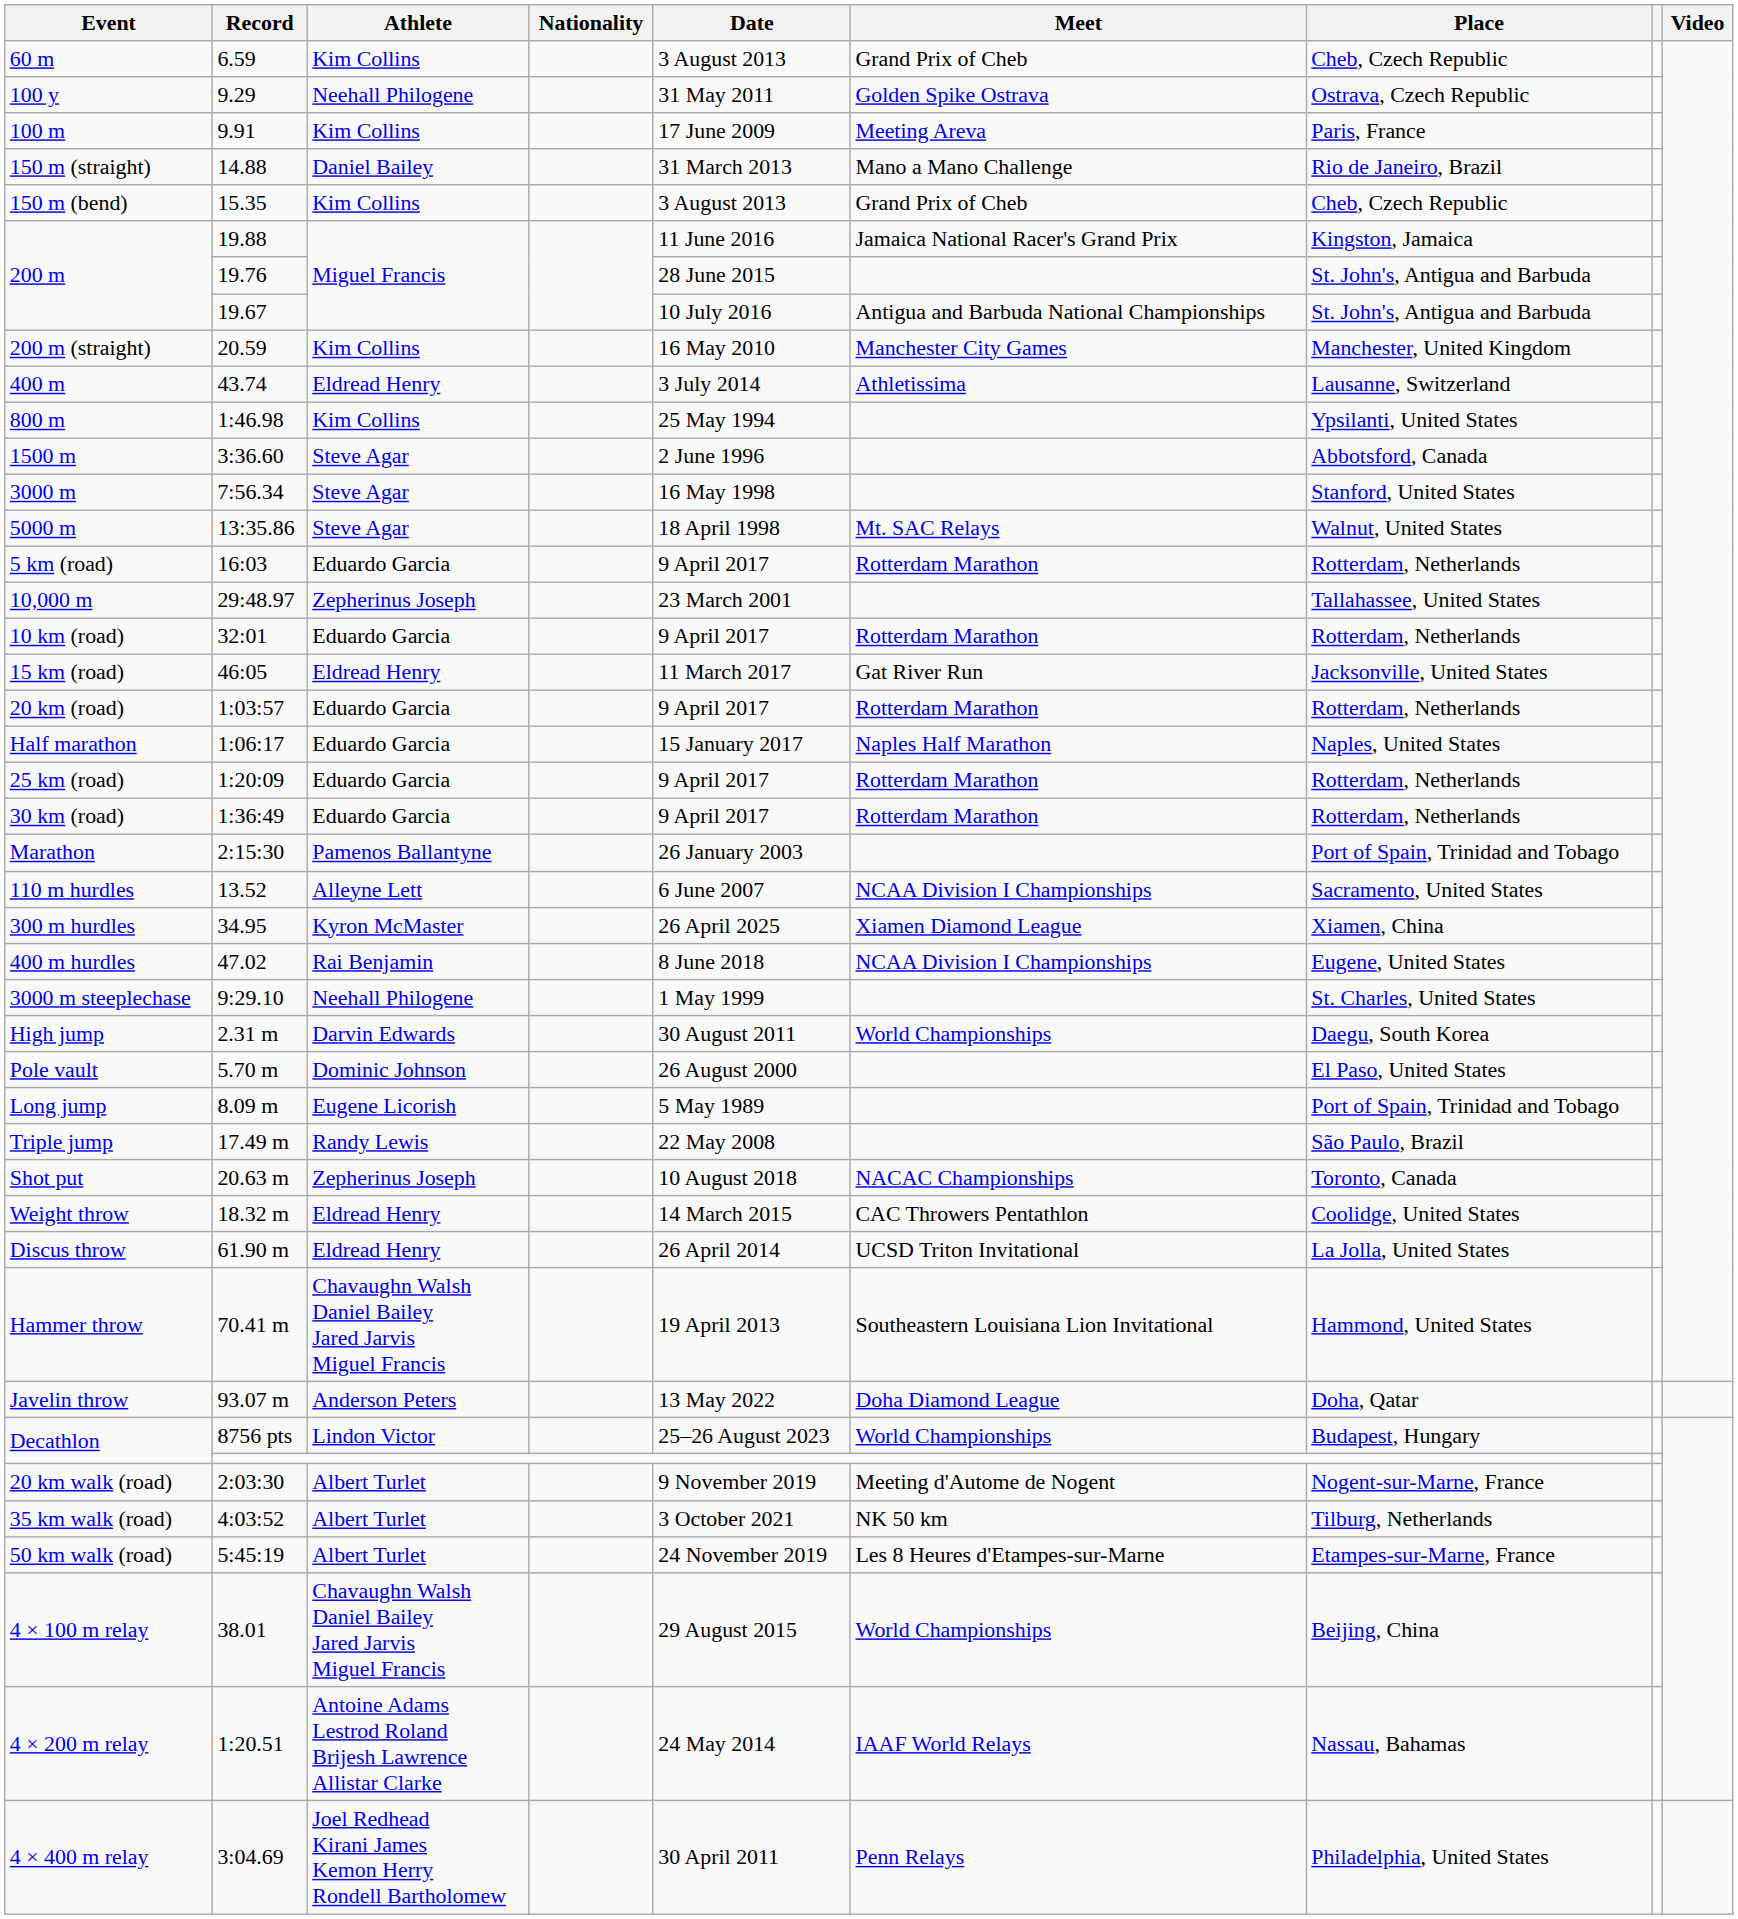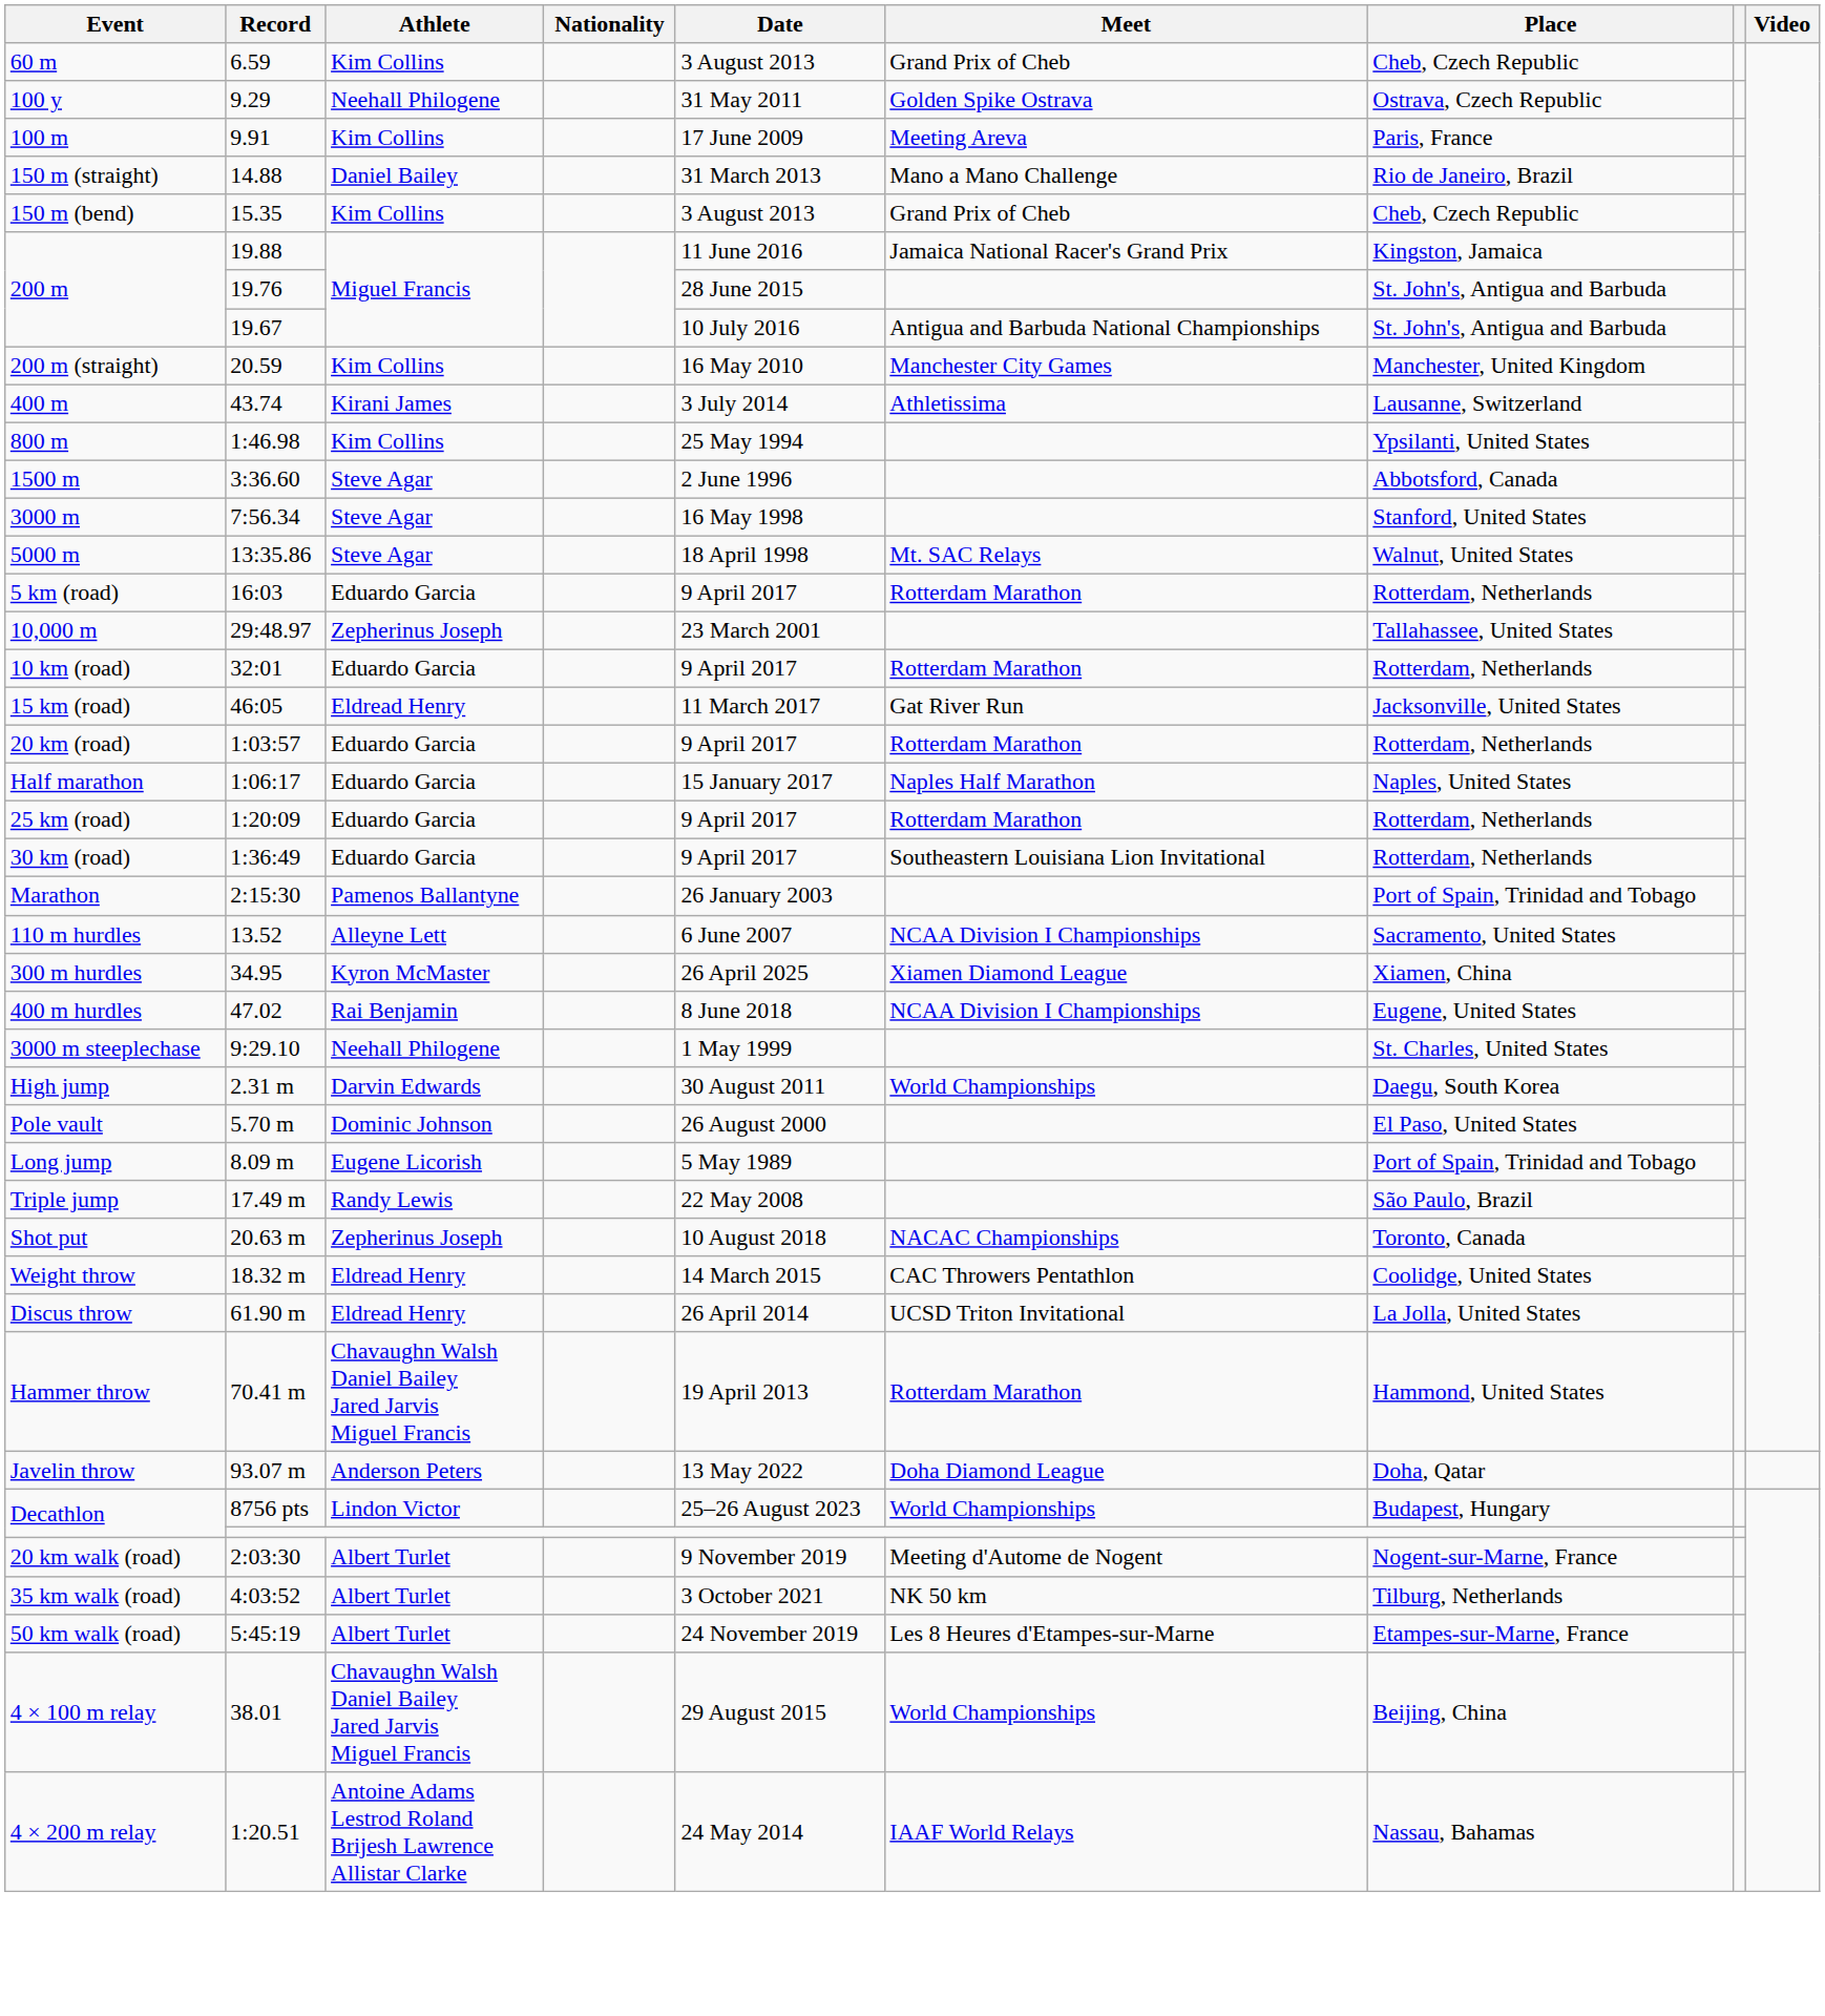 <table class="wikitable" style="font-size:95%; width: 95%;">
 <tr>
 <th>Event</th>
 <th>Record</th>
 <th>Athlete</th>
 <th>Nationality</th>
 <th>Date</th>
 <th>Meet</th>
 <th>Place</th>
 <th></th>
 <th>Video</th>
 </tr>
 <tr>
 <td><a href='#'>60 m</a></td>
 <td>6.59 </td>
 <td><a href='#'>Kim Collins</a></td>
 <td></td>
 <td>3 August 2013</td>
 <td>Grand Prix of Cheb</td>
 <td><a href='#'>Cheb</a>, Czech Republic</td>
 <td></td>
 </tr>
 <tr>
 <td><a href='#'>100 y</a></td>
 <td>9.29 </td>
 <td><a href='#'>Neehall Philogene</a></td>
 <td></td>
 <td>31 May 2011</td>
 <td><a href='#'>Golden Spike Ostrava</a></td>
 <td><a href='#'>Ostrava</a>, Czech Republic</td>
 <td></td>
 </tr>
 <tr>
 <td><a href='#'>100 m</a></td>
 <td>9.91 </td>
 <td><a href='#'>Kim Collins</a></td>
 <td></td>
 <td>17 June 2009</td>
 <td><a href='#'>Meeting Areva</a></td>
 <td><a href='#'>Paris</a>, France</td>
 <td></td>
 </tr>
 <tr>
 <td><a href='#'>150 m</a> (straight)</td>
 <td>14.88 </td>
 <td><a href='#'>Daniel Bailey</a></td>
 <td></td>
 <td>31 March 2013</td>
 <td>Mano a Mano Challenge</td>
 <td><a href='#'>Rio de Janeiro</a>, Brazil</td>
 <td></td>
 </tr>
 <tr>
 <td><a href='#'>150 m</a> (bend)</td>
 <td>15.35</td>
 <td><a href='#'>Kim Collins</a></td>
 <td></td>
 <td>3 August 2013</td>
 <td>Grand Prix of Cheb</td>
 <td><a href='#'>Cheb</a>, Czech Republic</td>
 <td></td>
 </tr>
 <tr>
 <td rowspan=3><a href='#'>200 m</a></td>
 <td>19.88 </td>
 <td rowspan=3><a href='#'>Miguel Francis</a></td>
 <td rowspan=3></td>
 <td>11 June 2016</td>
 <td>Jamaica National Racer's Grand Prix</td>
 <td><a href='#'>Kingston</a>, Jamaica</td>
 <td></td>
 </tr>
 <tr>
 <td>19.76  </td>
 <td>28 June 2015</td>
 <td></td>
 <td><a href='#'>St. John's</a>, Antigua and Barbuda</td>
 <td></td>
 </tr>
 <tr>
 <td>19.67  </td>
 <td>10 July 2016</td>
 <td>Antigua and Barbuda National Championships</td>
 <td><a href='#'>St. John's</a>, Antigua and Barbuda</td>
 <td></td>
 </tr>
 <tr>
 <td><a href='#'>200 m</a> (straight)</td>
 <td>20.59 </td>
 <td><a href='#'>Kim Collins</a></td>
 <td></td>
 <td>16 May 2010</td>
 <td><a href='#'>Manchester City Games</a></td>
 <td><a href='#'>Manchester</a>, United Kingdom</td>
 <td></td>
 </tr>
 <tr>
 <td><a href='#'>400 m</a></td>
 <td>43.74</td>
-<td><a href='#'>Eldread Henry</a></td>
+<td><a href='#'>Kirani James</a></td>
 <td></td>
 <td>3 July 2014</td>
 <td><a href='#'>Athletissima</a></td>
 <td><a href='#'>Lausanne</a>, Switzerland</td>
 <td></td>
 </tr>
 <tr>
 <td><a href='#'>800 m</a></td>
 <td>1:46.98</td>
 <td><a href='#'>Kim Collins</a></td>
 <td></td>
 <td>25 May 1994</td>
 <td></td>
 <td><a href='#'>Ypsilanti</a>, United States</td>
 <td></td>
 </tr>
 <tr>
 <td><a href='#'>1500 m</a></td>
 <td>3:36.60</td>
 <td><a href='#'>Steve Agar</a></td>
 <td></td>
 <td>2 June 1996</td>
 <td></td>
 <td><a href='#'>Abbotsford</a>, Canada</td>
 <td></td>
 </tr>
 <tr>
 <td><a href='#'>3000 m</a></td>
 <td>7:56.34</td>
 <td><a href='#'>Steve Agar</a></td>
 <td></td>
 <td>16 May 1998</td>
 <td></td>
 <td><a href='#'>Stanford</a>, United States</td>
 <td></td>
 </tr>
 <tr>
 <td><a href='#'>5000 m</a></td>
 <td>13:35.86</td>
 <td><a href='#'>Steve Agar</a></td>
 <td></td>
 <td>18 April 1998</td>
 <td><a href='#'>Mt. SAC Relays</a></td>
 <td><a href='#'>Walnut</a>, United States</td>
 <td></td>
 </tr>
 <tr>
 <td><a href='#'>5 km</a> (road)</td>
 <td>16:03</td>
 <td>Eduardo Garcia</td>
 <td></td>
 <td>9 April 2017</td>
 <td><a href='#'>Rotterdam Marathon</a></td>
 <td><a href='#'>Rotterdam</a>, Netherlands</td>
 <td></td>
 </tr>
 <tr>
 <td><a href='#'>10,000 m</a></td>
 <td>29:48.97</td>
 <td><a href='#'>Zepherinus Joseph</a></td>
 <td></td>
 <td>23 March 2001</td>
 <td></td>
 <td><a href='#'>Tallahassee</a>, United States</td>
 <td></td>
 </tr>
 <tr>
 <td><a href='#'>10 km</a> (road)</td>
 <td>32:01</td>
 <td>Eduardo Garcia</td>
 <td></td>
 <td>9 April 2017</td>
 <td><a href='#'>Rotterdam Marathon</a></td>
 <td><a href='#'>Rotterdam</a>, Netherlands</td>
 <td></td>
 </tr>
 <tr>
 <td><a href='#'>15 km</a> (road)</td>
 <td>46:05</td>
 <td><a href='#'>Eldread Henry</a></td>
 <td></td>
 <td>11 March 2017</td>
 <td>Gat River Run</td>
 <td><a href='#'>Jacksonville</a>, United States</td>
 <td></td>
 </tr>
 <tr>
 <td><a href='#'>20 km</a> (road)</td>
 <td>1:03:57</td>
 <td>Eduardo Garcia</td>
 <td></td>
 <td>9 April 2017</td>
 <td><a href='#'>Rotterdam Marathon</a></td>
 <td><a href='#'>Rotterdam</a>, Netherlands</td>
 <td></td>
 </tr>
 <tr>
 <td><a href='#'>Half marathon</a></td>
 <td>1:06:17</td>
 <td>Eduardo Garcia</td>
 <td></td>
 <td>15 January 2017</td>
 <td><a href='#'>Naples Half Marathon</a></td>
 <td><a href='#'>Naples</a>, United States</td>
 <td></td>
 </tr>
 <tr>
 <td><a href='#'>25 km</a> (road)</td>
 <td>1:20:09</td>
 <td>Eduardo Garcia</td>
 <td></td>
 <td>9 April 2017</td>
 <td><a href='#'>Rotterdam Marathon</a></td>
 <td><a href='#'>Rotterdam</a>, Netherlands</td>
 <td></td>
 </tr>
 <tr>
 <td><a href='#'>30 km</a> (road)</td>
 <td>1:36:49</td>
 <td>Eduardo Garcia</td>
 <td></td>
 <td>9 April 2017</td>
-<td><a href='#'>Rotterdam Marathon</a></td>
+<td>Southeastern Louisiana Lion Invitational</td>
 <td><a href='#'>Rotterdam</a>, Netherlands</td>
 <td></td>
 </tr>
 <tr>
 <td><a href='#'>Marathon</a></td>
 <td>2:15:30</td>
 <td><a href='#'>Pamenos Ballantyne</a></td>
 <td></td>
 <td>26 January 2003</td>
 <td></td>
 <td><a href='#'>Port of Spain</a>, Trinidad and Tobago</td>
 <td></td>
 </tr>
 <tr>
 <td><a href='#'>110 m hurdles</a></td>
 <td>13.52 </td>
 <td><a href='#'>Alleyne Lett</a></td>
 <td></td>
 <td>6 June 2007</td>
 <td><a href='#'>NCAA Division I Championships</a></td>
 <td><a href='#'>Sacramento</a>, United States</td>
 <td></td>
 </tr>
 <tr>
 <td><a href='#'>300 m hurdles</a></td>
 <td>34.95</td>
 <td><a href='#'>Kyron McMaster</a></td>
 <td></td>
 <td>26 April 2025</td>
 <td><a href='#'>Xiamen Diamond League</a></td>
 <td><a href='#'>Xiamen</a>, China</td>
 <td></td>
 </tr>
 <tr>
 <td><a href='#'>400 m hurdles</a></td>
 <td>47.02</td>
 <td><a href='#'>Rai Benjamin</a></td>
 <td></td>
 <td>8 June 2018</td>
 <td><a href='#'>NCAA Division I Championships</a></td>
 <td><a href='#'>Eugene</a>, United States</td>
 <td></td>
 </tr>
 <tr>
 <td><a href='#'>3000 m steeplechase</a></td>
 <td>9:29.10</td>
 <td><a href='#'>Neehall Philogene</a></td>
 <td></td>
 <td>1 May 1999</td>
 <td></td>
 <td><a href='#'>St. Charles</a>, United States</td>
 <td></td>
 </tr>
 <tr>
 <td><a href='#'>High jump</a></td>
 <td>2.31 m</td>
 <td><a href='#'>Darvin Edwards</a></td>
 <td></td>
 <td>30 August 2011</td>
 <td><a href='#'>World Championships</a></td>
 <td><a href='#'>Daegu</a>, South Korea</td>
 <td></td>
 </tr>
 <tr>
 <td><a href='#'>Pole vault</a></td>
 <td>5.70 m</td>
 <td><a href='#'>Dominic Johnson</a></td>
 <td></td>
 <td>26 August 2000</td>
 <td></td>
 <td><a href='#'>El Paso</a>, United States</td>
 <td></td>
 </tr>
 <tr>
 <td><a href='#'>Long jump</a></td>
 <td>8.09 m</td>
 <td><a href='#'>Eugene Licorish</a></td>
 <td></td>
 <td>5 May 1989</td>
 <td></td>
 <td><a href='#'>Port of Spain</a>, Trinidad and Tobago</td>
 <td></td>
 </tr>
 <tr>
 <td><a href='#'>Triple jump</a></td>
 <td>17.49 m </td>
 <td><a href='#'>Randy Lewis</a></td>
 <td></td>
 <td>22 May 2008</td>
 <td></td>
 <td><a href='#'>São Paulo</a>, Brazil</td>
 <td></td>
 </tr>
 <tr>
 <td><a href='#'>Shot put</a></td>
 <td>20.63 m</td>
 <td><a href='#'>Zepherinus Joseph</a></td>
 <td></td>
 <td>10 August 2018</td>
 <td><a href='#'>NACAC Championships</a></td>
 <td><a href='#'>Toronto</a>, Canada</td>
 <td></td>
 </tr>
 <tr>
 <td><a href='#'>Weight throw</a></td>
 <td>18.32 m</td>
 <td><a href='#'>Eldread Henry</a></td>
 <td></td>
 <td>14 March 2015</td>
 <td>CAC Throwers Pentathlon</td>
 <td><a href='#'>Coolidge</a>, United States</td>
 <td></td>
 </tr>
 <tr>
 <td><a href='#'>Discus throw</a></td>
 <td>61.90 m</td>
 <td><a href='#'>Eldread Henry</a></td>
 <td></td>
 <td>26 April 2014</td>
 <td>UCSD Triton Invitational</td>
 <td><a href='#'>La Jolla</a>, United States</td>
 <td></td>
 </tr>
 <tr>
 <td><a href='#'>Hammer throw</a></td>
 <td>70.41 m</td>
 <td><a href='#'>Chavaughn Walsh</a><br><a href='#'>Daniel Bailey</a><br><a href='#'>Jared Jarvis</a><br><a href='#'>Miguel Francis</a></td>
 <td></td>
 <td>19 April 2013</td>
-<td>Southeastern Louisiana Lion Invitational</td>
+<td><a href='#'>Rotterdam Marathon</a></td>
 <td><a href='#'>Hammond</a>, United States</td>
 <td></td>
 </tr>
 <tr>
 <td><a href='#'>Javelin throw</a></td>
 <td>93.07 m</td>
 <td><a href='#'>Anderson Peters</a></td>
 <td></td>
 <td>13 May 2022</td>
 <td><a href='#'>Doha Diamond League</a></td>
 <td><a href='#'>Doha</a>, Qatar</td>
 <td></td>
 <td></td>
 </tr>
 <tr>
 <td rowspan=2><a href='#'>Decathlon</a></td>
 <td>8756 pts</td>
 <td><a href='#'>Lindon Victor</a></td>
 <td></td>
 <td>25–26 August 2023</td>
 <td><a href='#'>World Championships</a></td>
 <td><a href='#'>Budapest</a>, Hungary</td>
 <td></td>
 </tr>
 <tr>
 <td colspan=6></td>
 <td></td>
 </tr>
 <tr>
 <td><a href='#'>20 km walk</a> (road)</td>
 <td>2:03:30</td>
 <td><a href='#'>Albert Turlet</a></td>
 <td></td>
 <td>9 November 2019</td>
 <td>Meeting d'Autome de Nogent</td>
 <td><a href='#'>Nogent-sur-Marne</a>, France</td>
 <td></td>
 </tr>
 <tr>
 <td><a href='#'>35 km walk</a> (road)</td>
 <td>4:03:52</td>
 <td><a href='#'>Albert Turlet</a></td>
 <td></td>
 <td>3 October 2021</td>
 <td>NK 50 km</td>
 <td><a href='#'>Tilburg</a>, Netherlands</td>
 <td></td>
 </tr>
 <tr>
 <td><a href='#'>50 km walk</a> (road)</td>
 <td>5:45:19</td>
 <td><a href='#'>Albert Turlet</a></td>
 <td></td>
 <td>24 November 2019</td>
 <td>Les 8 Heures d'Etampes-sur-Marne</td>
 <td><a href='#'>Etampes-sur-Marne</a>, France</td>
 <td></td>
 </tr>
 <tr>
 <td><a href='#'>4 × 100 m relay</a></td>
 <td>38.01</td>
 <td><a href='#'>Chavaughn Walsh</a><br><a href='#'>Daniel Bailey</a><br><a href='#'>Jared Jarvis</a><br><a href='#'>Miguel Francis</a></td>
 <td></td>
 <td>29 August 2015</td>
 <td><a href='#'>World Championships</a></td>
 <td><a href='#'>Beijing</a>, China</td>
 <td></td>
 </tr>
 <tr>
 <td><a href='#'>4 × 200 m relay</a></td>
 <td>1:20.51</td>
 <td><a href='#'>Antoine Adams</a><br><a href='#'>Lestrod Roland</a><br><a href='#'>Brijesh Lawrence</a><br><a href='#'>Allistar Clarke</a></td>
 <td></td>
 <td>24 May 2014</td>
 <td><a href='#'>IAAF World Relays</a></td>
 <td><a href='#'>Nassau</a>, Bahamas</td>
 <td></td>
 </tr>
-<tr>
-<td><a href='#'>4 × 400 m relay</a></td>
-<td>3:04.69</td>
-<td><a href='#'>Joel Redhead</a><br><a href='#'>Kirani James</a><br><a href='#'>Kemon Herry</a><br><a href='#'>Rondell Bartholomew</a></td>
-<td></td>
-<td>30 April 2011</td>
-<td><a href='#'>Penn Relays</a></td>
-<td><a href='#'>Philadelphia</a>, United States</td>
-<td></td>
-<td></td>
-</tr>
 </table>
